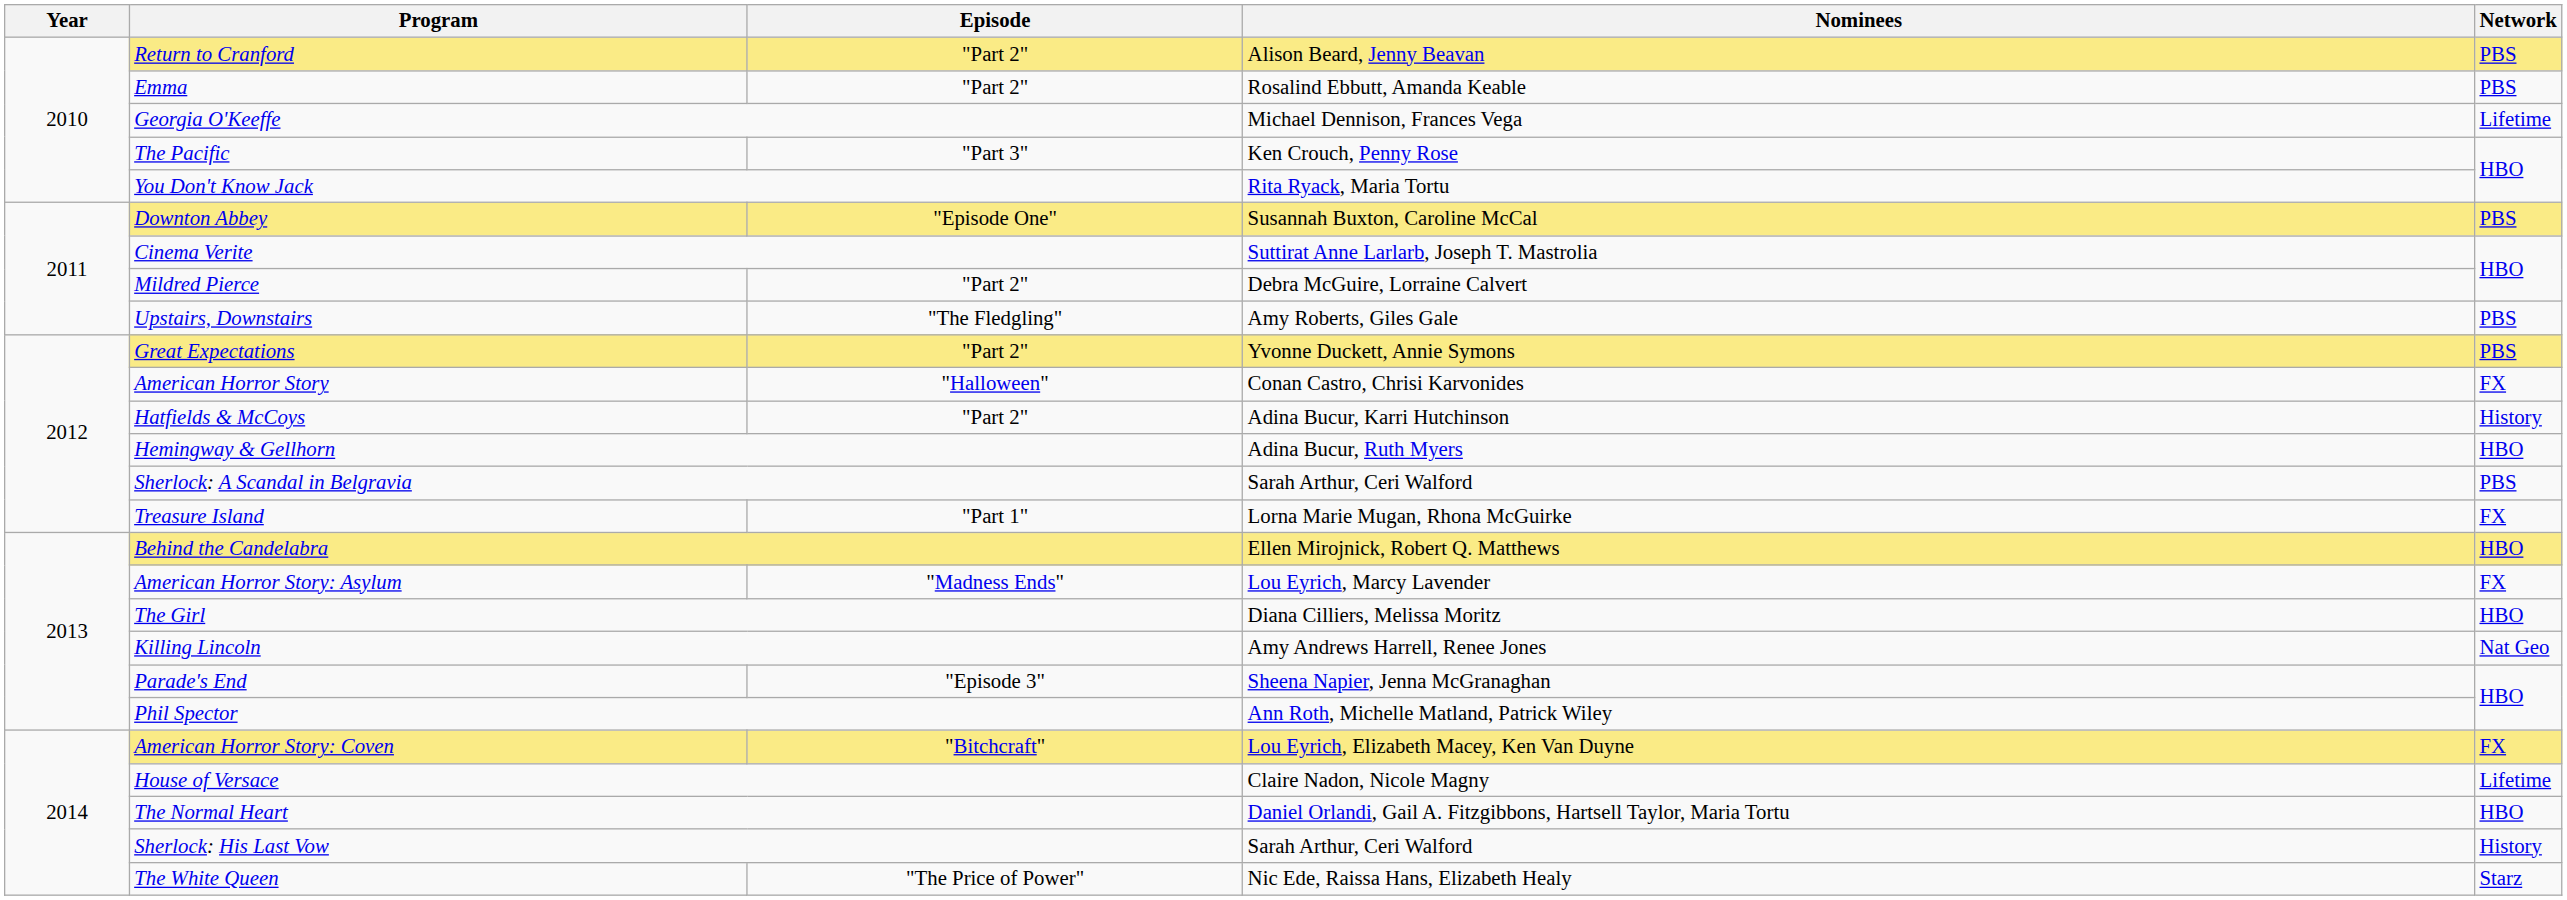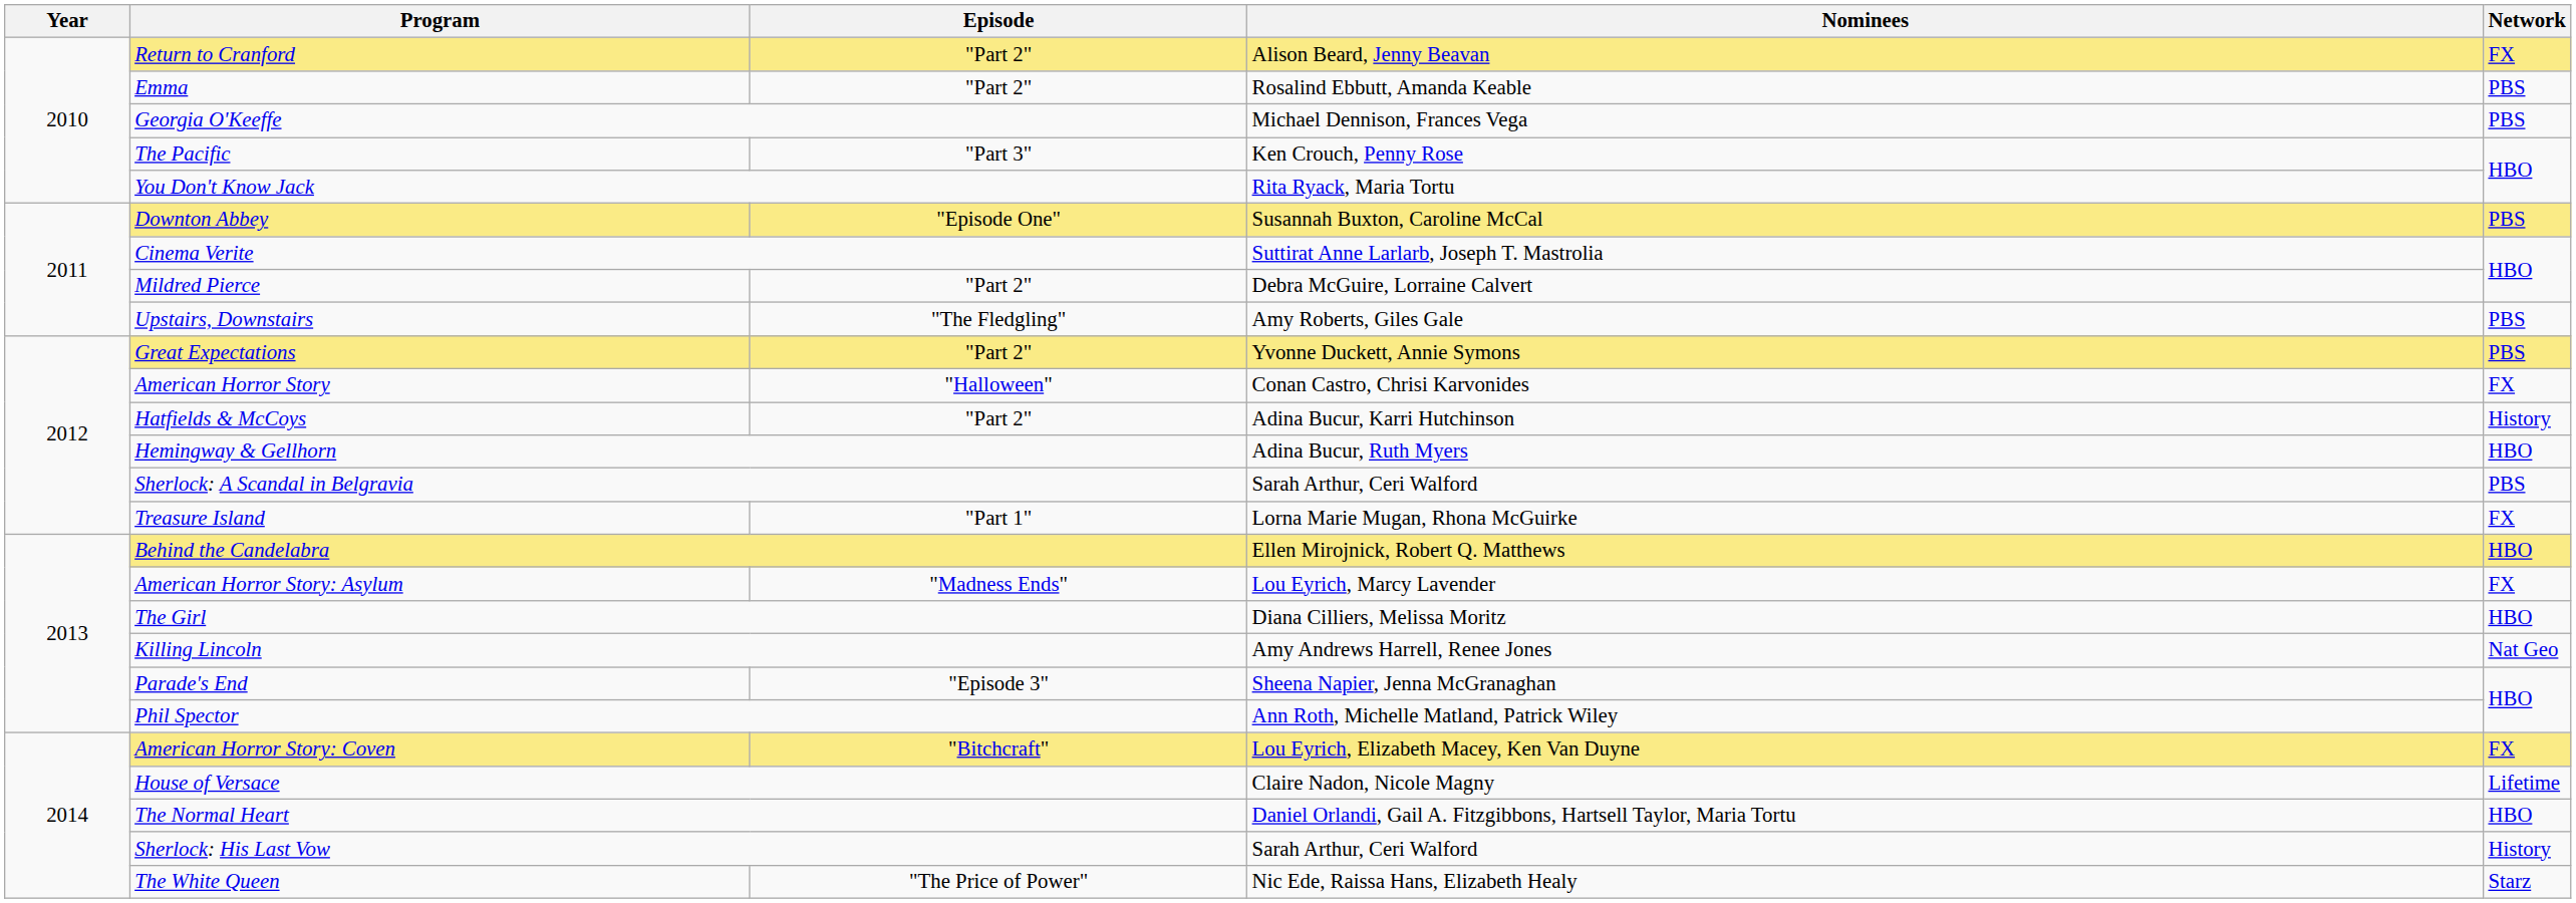 <table class="wikitable">
 <tr>
 <th width="5%">Year</th>
 <th width="25%">Program</th>
 <th width="20%">Episode</th>
 <th width="50%">Nominees</th>
 <th width="5%">Network</th>
 </tr>
 <tr>
 <td rowspan="5" align=center>2010</td>
 <td style="background:#FAEB86;"><em><a href='#'>Return to Cranford</a></em></td>
 <td style="background:#FAEB86;" align=center>"Part 2"</td>
 <td style="background:#FAEB86;">Alison Beard, <a href='#'>Jenny Beavan</a></td>
-<td style="background:#FAEB86;"><a href='#'>PBS</a></td>
+<td style="background:#FAEB86;"><a href='#'>FX</a></td>
 </tr>
 <tr>
 <td><em><a href='#'>Emma</a></em></td>
 <td align=center>"Part 2"</td>
 <td>Rosalind Ebbutt, Amanda Keable</td>
 <td><a href='#'>PBS</a></td>
 </tr>
 <tr>
 <td colspan=2><em><a href='#'>Georgia O'Keeffe</a></em></td>
 <td>Michael Dennison, Frances Vega</td>
-<td><a href='#'>Lifetime</a></td>
+<td><a href='#'>PBS</a></td>
 </tr>
 <tr>
 <td><em><a href='#'>The Pacific</a></em></td>
 <td align=center>"Part 3"</td>
 <td>Ken Crouch, <a href='#'>Penny Rose</a></td>
 <td rowspan=2><a href='#'>HBO</a></td>
 </tr>
 <tr>
 <td colspan=2><em><a href='#'>You Don't Know Jack</a></em></td>
 <td><a href='#'>Rita Ryack</a>, Maria Tortu</td>
 </tr>
 <tr>
 <td rowspan="4" align=center>2011</td>
 <td style="background:#FAEB86;"><em><a href='#'>Downton Abbey</a></em></td>
 <td style="background:#FAEB86;" align=center>"Episode One"</td>
 <td style="background:#FAEB86;">Susannah Buxton, Caroline McCal</td>
 <td style="background:#FAEB86;"><a href='#'>PBS</a></td>
 </tr>
 <tr>
 <td colspan=2><em><a href='#'>Cinema Verite</a></em></td>
 <td><a href='#'>Suttirat Anne Larlarb</a>, Joseph T. Mastrolia</td>
 <td rowspan=2><a href='#'>HBO</a></td>
 </tr>
 <tr>
 <td><em><a href='#'>Mildred Pierce</a></em></td>
 <td align=center>"Part 2"</td>
 <td>Debra McGuire, Lorraine Calvert</td>
 </tr>
 <tr>
 <td><em><a href='#'>Upstairs, Downstairs</a></em></td>
 <td align=center>"The Fledgling"</td>
 <td>Amy Roberts, Giles Gale</td>
 <td><a href='#'>PBS</a></td>
 </tr>
 <tr>
 <td rowspan="6" align=center>2012</td>
 <td style="background:#FAEB86;"><em><a href='#'>Great Expectations</a></em></td>
 <td style="background:#FAEB86;" align=center>"Part 2"</td>
 <td style="background:#FAEB86;">Yvonne Duckett, Annie Symons</td>
 <td style="background:#FAEB86;"><a href='#'>PBS</a></td>
 </tr>
 <tr>
 <td><em><a href='#'>American Horror Story</a></em></td>
 <td align=center>"<a href='#'>Halloween</a>"</td>
 <td>Conan Castro, Chrisi Karvonides</td>
 <td><a href='#'>FX</a></td>
 </tr>
 <tr>
 <td><em><a href='#'>Hatfields & McCoys</a></em></td>
 <td align=center>"Part 2"</td>
 <td>Adina Bucur, Karri Hutchinson</td>
 <td><a href='#'>History</a></td>
 </tr>
 <tr>
 <td colspan=2><em><a href='#'>Hemingway & Gellhorn</a></em></td>
 <td>Adina Bucur, <a href='#'>Ruth Myers</a></td>
 <td><a href='#'>HBO</a></td>
 </tr>
 <tr>
 <td colspan=2><em><a href='#'>Sherlock</a>: <a href='#'>A Scandal in Belgravia</a></em></td>
 <td>Sarah Arthur, Ceri Walford</td>
 <td><a href='#'>PBS</a></td>
 </tr>
 <tr>
 <td><em><a href='#'>Treasure Island</a></em></td>
 <td align=center>"Part 1"</td>
 <td>Lorna Marie Mugan, Rhona McGuirke</td>
 <td><a href='#'>FX</a></td>
 </tr>
 <tr>
 <td rowspan="6" align=center>2013</td>
 <td style="background:#FAEB86;" colspan=2><em><a href='#'>Behind the Candelabra</a></em></td>
 <td style="background:#FAEB86;">Ellen Mirojnick, Robert Q. Matthews</td>
 <td style="background:#FAEB86;"><a href='#'>HBO</a></td>
 </tr>
 <tr>
 <td><em><a href='#'>American Horror Story: Asylum</a></em></td>
 <td align=center>"<a href='#'>Madness Ends</a>"</td>
 <td><a href='#'>Lou Eyrich</a>, Marcy Lavender</td>
 <td><a href='#'>FX</a></td>
 </tr>
 <tr>
 <td colspan=2><em><a href='#'>The Girl</a></em></td>
 <td>Diana Cilliers, Melissa Moritz</td>
 <td><a href='#'>HBO</a></td>
 </tr>
 <tr>
 <td colspan=2><em><a href='#'>Killing Lincoln</a></em></td>
 <td>Amy Andrews Harrell, Renee Jones</td>
 <td><a href='#'>Nat Geo</a></td>
 </tr>
 <tr>
 <td><em><a href='#'>Parade's End</a></em></td>
 <td align=center>"Episode 3"</td>
 <td><a href='#'>Sheena Napier</a>, Jenna McGranaghan</td>
 <td rowspan=2><a href='#'>HBO</a></td>
 </tr>
 <tr>
 <td colspan=2><em><a href='#'>Phil Spector</a></em></td>
 <td><a href='#'>Ann Roth</a>, Michelle Matland, Patrick Wiley</td>
 </tr>
 <tr>
 <td rowspan="5" align=center>2014<br></td>
 <td style="background:#FAEB86;"><em><a href='#'>American Horror Story: Coven</a></em></td>
 <td style="background:#FAEB86;" align=center>"<a href='#'>Bitchcraft</a>"</td>
 <td style="background:#FAEB86;"><a href='#'>Lou Eyrich</a>, Elizabeth Macey, Ken Van Duyne</td>
 <td style="background:#FAEB86;"><a href='#'>FX</a></td>
 </tr>
 <tr>
 <td colspan=2><em><a href='#'>House of Versace</a></em></td>
 <td>Claire Nadon, Nicole Magny</td>
 <td><a href='#'>Lifetime</a></td>
 </tr>
 <tr>
 <td colspan=2><em><a href='#'>The Normal Heart</a></em></td>
 <td><a href='#'>Daniel Orlandi</a>, Gail A. Fitzgibbons, Hartsell Taylor, Maria Tortu</td>
 <td><a href='#'>HBO</a></td>
 </tr>
 <tr>
 <td colspan=2><em><a href='#'>Sherlock</a>: <a href='#'>His Last Vow</a></em></td>
 <td>Sarah Arthur, Ceri Walford</td>
 <td><a href='#'>History</a></td>
 </tr>
 <tr>
 <td><em><a href='#'>The White Queen</a></em></td>
 <td align=center>"The Price of Power"</td>
 <td>Nic Ede, Raissa Hans, Elizabeth Healy</td>
 <td><a href='#'>Starz</a></td>
 </tr>
 </table>
